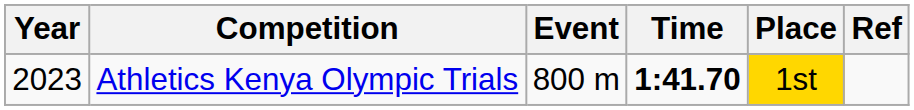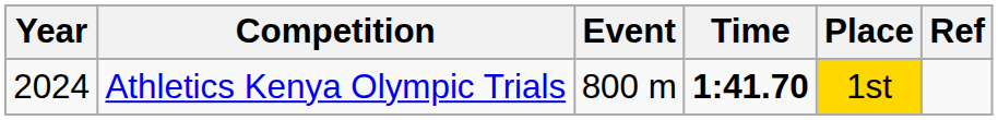 <table class="wikitable">
 <tr>
 <th>Year</th>
 <th>Competition</th>
 <th>Event</th>
 <th>Time</th>
 <th>Place</th>
 <th>Ref</th>
 </tr>
 <tr>
-<td align="center">2023</td>
+<td align="center">2024</td>
 <td align="center"><a href='#'>Athletics Kenya Olympic Trials</a></td>
 <td align="center">800 m</td>
 <td align="center"><strong>1:41.70</strong></td>
 <td bgcolor="gold"align="center">1st</td>
 <td></td>
 </tr>
 </table>
